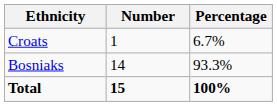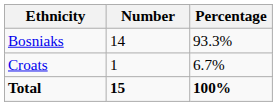 <table class="wikitable">
 <tr>
 <th width="100px">Ethnicity</th>
 <th width="80px">Number</th>
 <th width="80px">Percentage</th>
 </tr>
 <tr>
+<td><a href='#'>Bosniaks</a></td>
+<td>14</td>
+<td>93.3%</td>
+</tr>
+<tr>
 <td><a href='#'>Croats</a></td>
 <td>1</td>
 <td>6.7%</td>
-</tr>
-<tr>
-<td><a href='#'>Bosniaks</a></td>
-<td>14</td>
-<td>93.3%</td>
 </tr>
 <tr>
 <td><strong>Total</strong></td>
 <td><strong>15</strong></td>
 <td><strong>100%</strong></td>
 </tr>
 </table>
